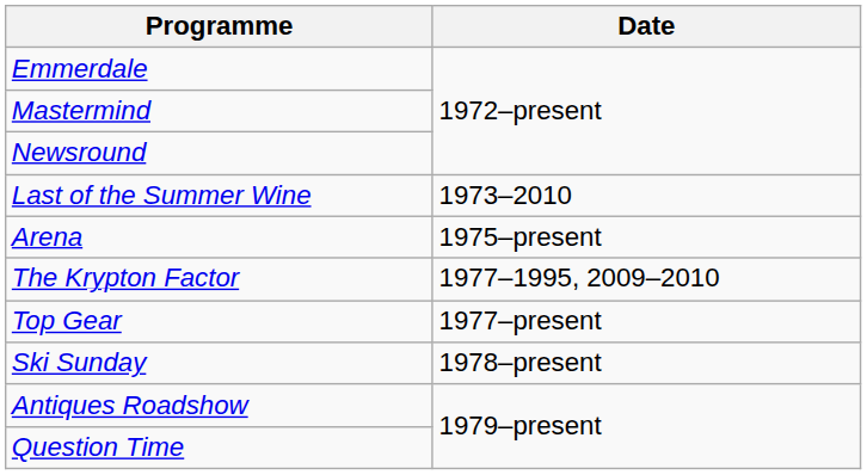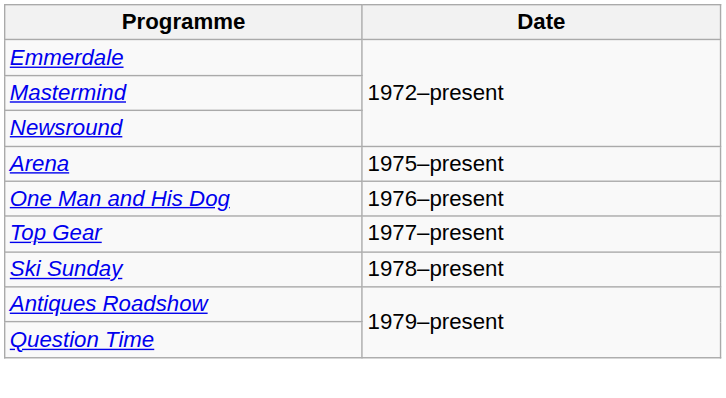 <table class="wikitable">
 <tr>
 <th width=250>Programme</th>
 <th width=250>Date</th>
 </tr>
 <tr>
 <td><em><a href='#'>Emmerdale</a></em></td>
 <td rowspan="3">1972–present</td>
 </tr>
 <tr>
 <td><em><a href='#'>Mastermind</a></em></td>
 </tr>
 <tr>
 <td><em><a href='#'>Newsround</a></em></td>
 </tr>
 <tr>
-<td><em><a href='#'>Last of the Summer Wine</a></em></td>
-<td>1973–2010</td>
-</tr>
-<tr>
 <td><em><a href='#'>Arena</a></em></td>
 <td>1975–present</td>
 </tr>
 <tr>
-<td><em><a href='#'>The Krypton Factor</a></em></td>
-<td>1977–1995, 2009–2010</td>
+<td><em><a href='#'>One Man and His Dog</a></em></td>
+<td>1976–present</td>
 </tr>
 <tr>
 <td><em><a href='#'>Top Gear</a></em></td>
 <td>1977–present</td>
 </tr>
 <tr>
 <td><em><a href='#'>Ski Sunday</a></em></td>
 <td>1978–present</td>
 </tr>
 <tr>
 <td><em><a href='#'>Antiques Roadshow</a></em></td>
 <td rowspan="2">1979–present</td>
 </tr>
 <tr>
 <td><em><a href='#'>Question Time</a></em></td>
 </tr>
 </table>
